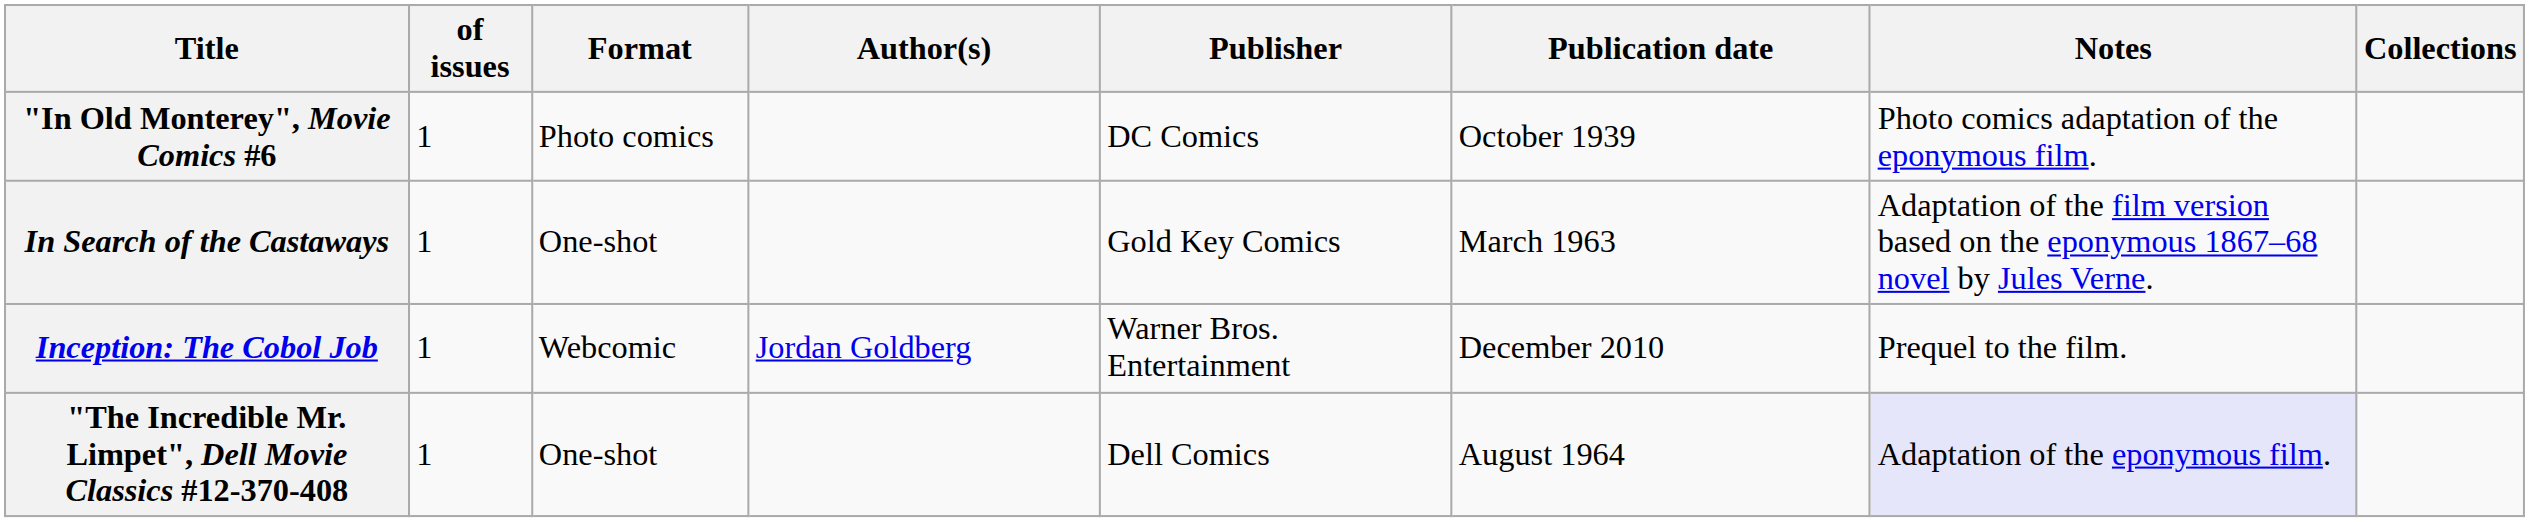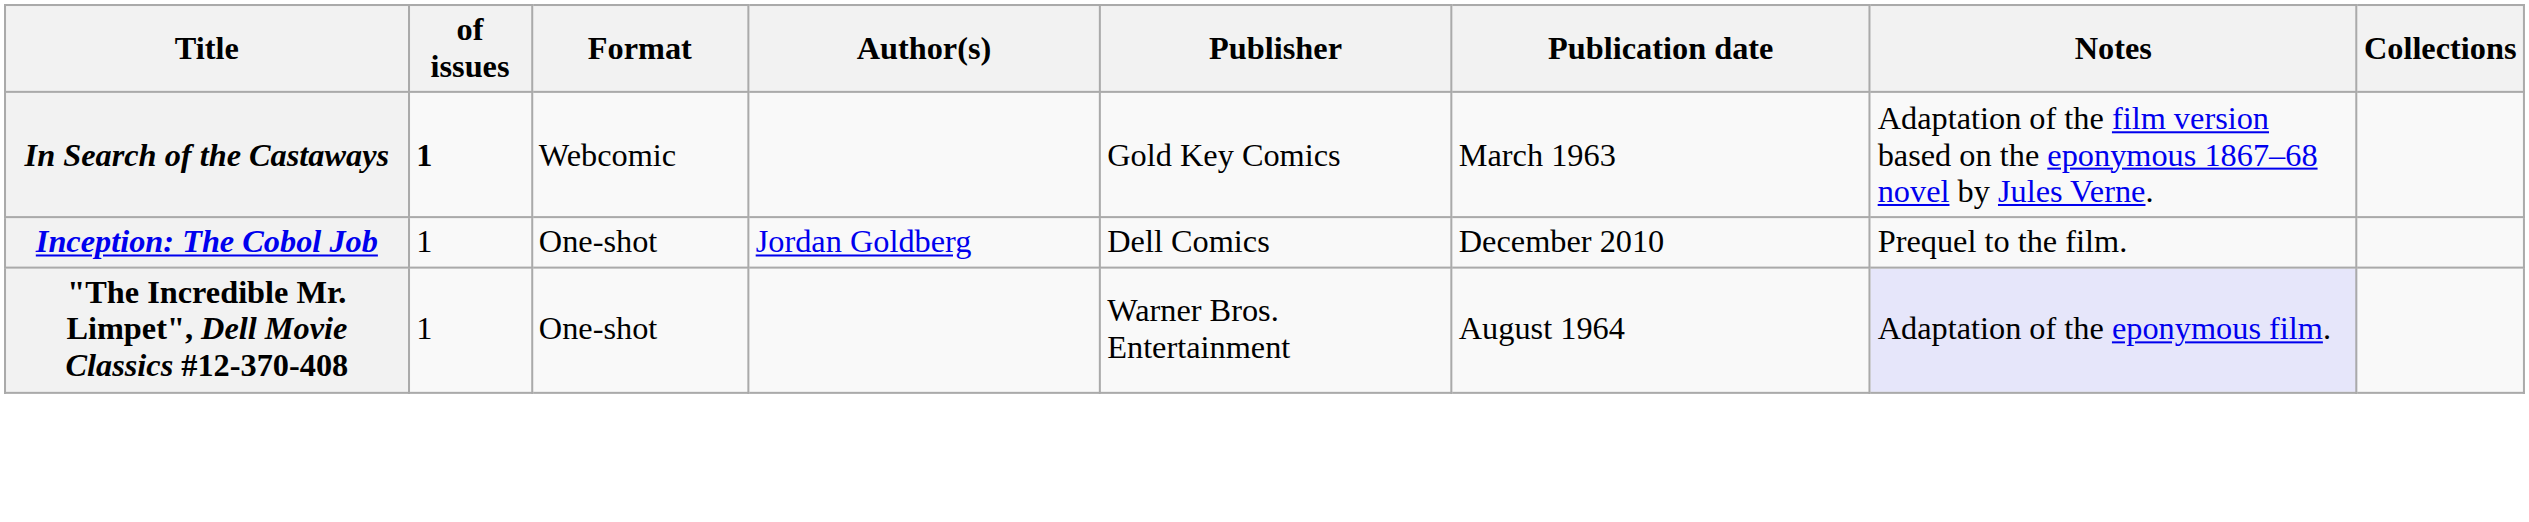 <table class="wikitable">
 <tr>
 <th>Title</th>
 <th style="width:40pt"> of issues</th>
 <th style="width:75pt">Format</th>
 <th style="width:125pt">Author(s)</th>
 <th style="width:125pt">Publisher</th>
 <th style="width:150pt">Publication date</th>
 <th style="width:175pt">Notes</th>
 <th>Collections</th>
 </tr>
 <tr>
-<th>"In Old Monterey", <em>Movie Comics</em> #6</th>
-<td>1</td>
-<td>Photo comics</td>
-<td></td>
-<td>DC Comics</td>
-<td>October 1939</td>
-<td>Photo comics adaptation of the <a href='#'>eponymous film</a>.</td>
-<td></td>
-</tr>
-<tr>
 <th><em>In Search of the Castaways</em></th>
-<td>1</td>
-<td>One-shot</td>
+<td><strong>1</strong></td>
+<td>Webcomic</td>
 <td></td>
 <td>Gold Key Comics</td>
 <td>March 1963</td>
 <td>Adaptation of the <a href='#'>film version</a> based on the <a href='#'>eponymous 1867–68 novel</a> by <a href='#'>Jules Verne</a>.</td>
 <td></td>
 </tr>
 <tr>
 <th><em><a href='#'>Inception: The Cobol Job</a></em></th>
 <td>1</td>
-<td>Webcomic</td>
+<td>One-shot</td>
 <td><a href='#'>Jordan Goldberg</a></td>
-<td>Warner Bros. Entertainment</td>
+<td>Dell Comics</td>
 <td>December 2010</td>
 <td>Prequel to the film.</td>
 <td></td>
 </tr>
 <tr>
 <th>"The Incredible Mr. Limpet", <em>Dell Movie Classics</em> #12-370-408</th>
 <td>1</td>
 <td>One-shot</td>
 <td></td>
-<td>Dell Comics</td>
+<td>Warner Bros. Entertainment</td>
 <td>August 1964</td>
 <td style="background: lavender;">Adaptation of the <a href='#'>eponymous film</a>.</td>
 <td></td>
 </tr>
 </table>
